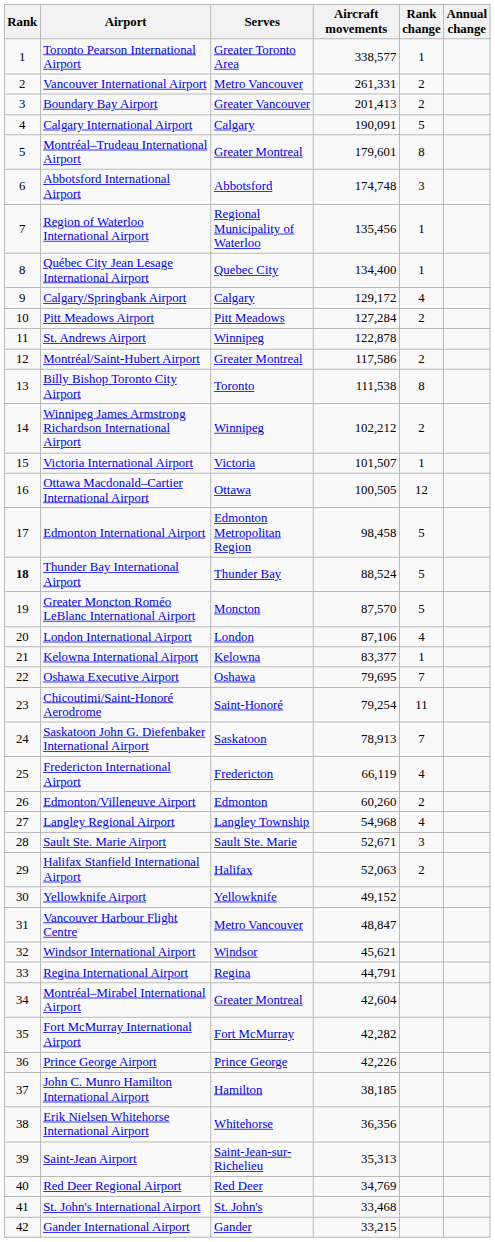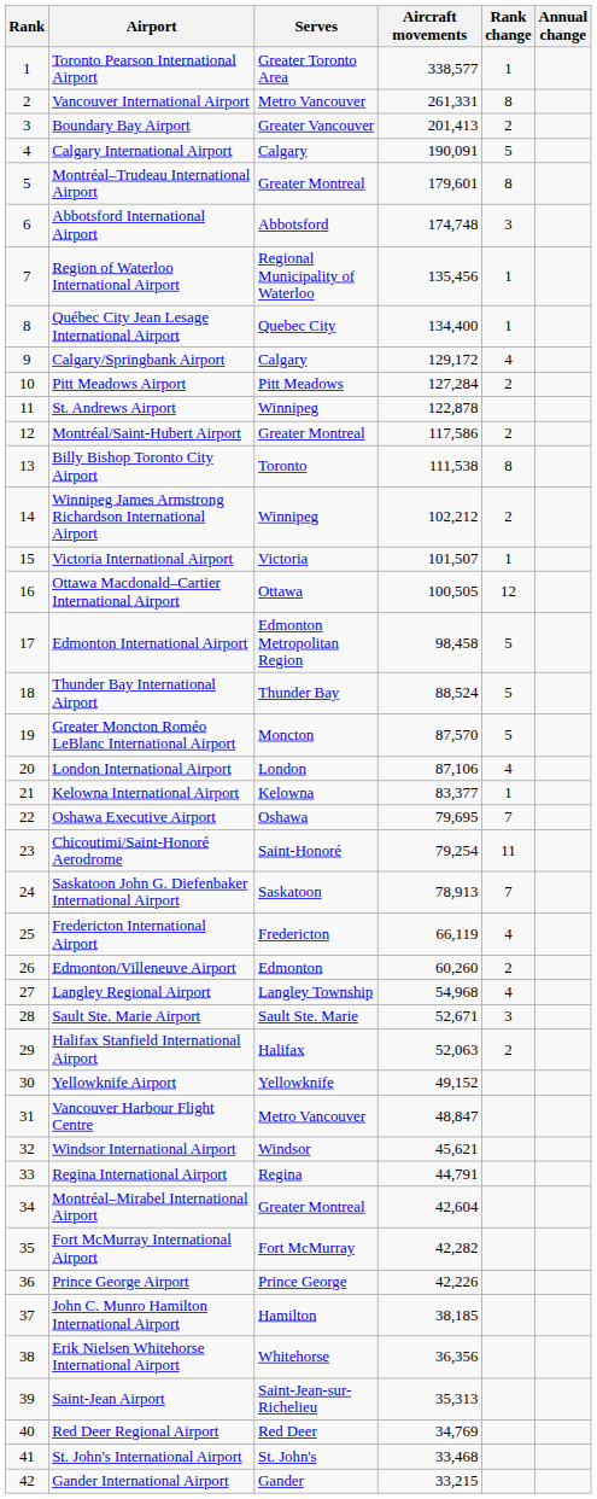 <table class="wikitable sortable">
 <tr>
 <th>Rank</th>
 <th>Airport</th>
 <th>Serves</th>
 <th style="width:100px">Aircraft<br>movements</th>
 <th data-sort-type=number>Rank<br>change</th>
 <th data-sort-type=number>Annual<br>change</th>
 </tr>
 <tr>
 <td style="text-align:center;">1</td>
 <td><a href='#'>Toronto Pearson International Airport</a></td>
 <td><a href='#'>Greater Toronto Area</a></td>
 <td align="right">338,577</td>
 <td style="text-align:center;">1 </td>
 <td align="right"></td>
 </tr>
 <tr>
 <td style="text-align:center;">2</td>
 <td><a href='#'>Vancouver International Airport</a></td>
 <td><a href='#'>Metro Vancouver</a></td>
 <td align="right">261,331</td>
-<td style="text-align:center;">2 </td>
+<td style="text-align:center;">8 </td>
 <td align="right"></td>
 </tr>
 <tr>
 <td style="text-align:center;">3</td>
 <td><a href='#'>Boundary Bay Airport</a></td>
 <td><a href='#'>Greater Vancouver</a></td>
 <td align="right">201,413</td>
 <td style="text-align:center;">2 </td>
 <td align="right"></td>
 </tr>
 <tr>
 <td style="text-align:center;">4</td>
 <td><a href='#'>Calgary International Airport</a></td>
 <td><a href='#'>Calgary</a></td>
 <td align="right">190,091</td>
 <td style="text-align:center;">5 </td>
 <td align="right"></td>
 </tr>
 <tr>
 <td style="text-align:center;">5</td>
 <td><a href='#'>Montréal–Trudeau International Airport</a></td>
 <td><a href='#'>Greater Montreal</a></td>
 <td align="right">179,601</td>
 <td style="text-align:center;">8 </td>
 <td align="right"></td>
 </tr>
 <tr>
 <td style="text-align:center;">6</td>
 <td><a href='#'>Abbotsford International Airport</a></td>
 <td><a href='#'>Abbotsford</a></td>
 <td align="right">174,748</td>
 <td style="text-align:center;">3 </td>
 <td align="right"></td>
 </tr>
 <tr>
 <td style="text-align:center;">7</td>
 <td><a href='#'>Region of Waterloo International Airport</a></td>
 <td><a href='#'>Regional Municipality of Waterloo</a></td>
 <td align="right">135,456</td>
 <td style="text-align:center;">1 </td>
 <td align="right"></td>
 </tr>
 <tr>
 <td style="text-align:center;">8</td>
 <td><a href='#'>Québec City Jean Lesage International Airport</a></td>
 <td><a href='#'>Quebec City</a></td>
 <td align="right">134,400</td>
 <td style="text-align:center;">1 </td>
 <td align="right"></td>
 </tr>
 <tr>
 <td style="text-align:center;">9</td>
 <td><a href='#'>Calgary/Springbank Airport</a></td>
 <td><a href='#'>Calgary</a></td>
 <td align="right">129,172</td>
 <td style="text-align:center;">4 </td>
 <td align="right"></td>
 </tr>
 <tr>
 <td style="text-align:center;">10</td>
 <td><a href='#'>Pitt Meadows Airport</a></td>
 <td><a href='#'>Pitt Meadows</a></td>
 <td align="right">127,284</td>
 <td style="text-align:center;">2 </td>
 <td align="right"></td>
 </tr>
 <tr>
 <td style="text-align:center;">11</td>
 <td><a href='#'>St. Andrews Airport</a></td>
 <td><a href='#'>Winnipeg</a></td>
 <td align="right">122,878</td>
 <td style="text-align:center;"></td>
 <td align="right"></td>
 </tr>
 <tr>
 <td style="text-align:center;">12</td>
 <td><a href='#'>Montréal/Saint-Hubert Airport</a></td>
 <td><a href='#'>Greater Montreal</a></td>
 <td align="right">117,586</td>
 <td style="text-align:center;">2 </td>
 <td align="right"></td>
 </tr>
 <tr>
 <td style="text-align:center;">13</td>
 <td><a href='#'>Billy Bishop Toronto City Airport</a></td>
 <td><a href='#'>Toronto</a></td>
 <td align="right">111,538</td>
 <td style="text-align:center;">8 </td>
 <td align="right"></td>
 </tr>
 <tr>
 <td style="text-align:center;">14</td>
 <td><a href='#'>Winnipeg James Armstrong Richardson International Airport</a></td>
 <td><a href='#'>Winnipeg</a></td>
 <td align="right">102,212</td>
 <td style="text-align:center;">2 </td>
 <td align="right"></td>
 </tr>
 <tr>
 <td style="text-align:center;">15</td>
 <td><a href='#'>Victoria International Airport</a></td>
 <td><a href='#'>Victoria</a></td>
 <td align="right">101,507</td>
 <td style="text-align:center;">1 </td>
 <td align="right"></td>
 </tr>
 <tr>
 <td style="text-align:center;">16</td>
 <td><a href='#'>Ottawa Macdonald–Cartier International Airport</a></td>
 <td><a href='#'>Ottawa</a></td>
 <td align="right">100,505</td>
 <td style="text-align:center;">12 </td>
 <td align="right"></td>
 </tr>
 <tr>
 <td style="text-align:center;">17</td>
 <td><a href='#'>Edmonton International Airport</a></td>
 <td><a href='#'>Edmonton Metropolitan Region</a></td>
 <td align="right">98,458</td>
 <td style="text-align:center;">5 </td>
 <td align="right"></td>
 </tr>
 <tr>
-<td style="text-align:center;"><strong>18</strong></td>
+<td style="text-align:center;">18</td>
 <td><a href='#'>Thunder Bay International Airport</a></td>
 <td><a href='#'>Thunder Bay</a></td>
 <td align="right">88,524</td>
 <td style="text-align:center;">5 </td>
 <td align="right"></td>
 </tr>
 <tr>
 <td style="text-align:center;">19</td>
 <td><a href='#'>Greater Moncton Roméo LeBlanc International Airport</a></td>
 <td><a href='#'>Moncton</a></td>
 <td align="right">87,570</td>
 <td style="text-align:center;">5 </td>
 <td align="right"></td>
 </tr>
 <tr>
 <td style="text-align:center;">20</td>
 <td><a href='#'>London International Airport</a></td>
 <td><a href='#'>London</a></td>
 <td align="right">87,106</td>
 <td style="text-align:center;">4 </td>
 <td align="right"></td>
 </tr>
 <tr>
 <td style="text-align:center;">21</td>
 <td><a href='#'>Kelowna International Airport</a></td>
 <td><a href='#'>Kelowna</a></td>
 <td align="right">83,377</td>
 <td style="text-align:center;">1 </td>
 <td align="right"></td>
 </tr>
 <tr>
 <td style="text-align:center;">22</td>
 <td><a href='#'>Oshawa Executive Airport</a></td>
 <td><a href='#'>Oshawa</a></td>
 <td align="right">79,695</td>
 <td style="text-align:center;">7 </td>
 <td align="right"></td>
 </tr>
 <tr>
 <td style="text-align:center;">23</td>
 <td><a href='#'>Chicoutimi/Saint-Honoré Aerodrome</a></td>
 <td><a href='#'>Saint-Honoré</a></td>
 <td align="right">79,254</td>
 <td style="text-align:center;">11 </td>
 <td align="right"></td>
 </tr>
 <tr>
 <td style="text-align:center;">24</td>
 <td><a href='#'>Saskatoon John G. Diefenbaker International Airport</a></td>
 <td><a href='#'>Saskatoon</a></td>
 <td align="right">78,913</td>
 <td style="text-align:center;">7 </td>
 <td align="right"></td>
 </tr>
 <tr>
 <td style="text-align:center;">25</td>
 <td><a href='#'>Fredericton International Airport</a></td>
 <td><a href='#'>Fredericton</a></td>
 <td align="right">66,119</td>
 <td style="text-align:center;">4 </td>
 <td align="right"></td>
 </tr>
 <tr>
 <td style="text-align:center;">26</td>
 <td><a href='#'>Edmonton/Villeneuve Airport</a></td>
 <td><a href='#'>Edmonton</a></td>
 <td align="right">60,260</td>
 <td style="text-align:center;">2 </td>
 <td align="right"></td>
 </tr>
 <tr>
 <td style="text-align:center;">27</td>
 <td><a href='#'>Langley Regional Airport</a></td>
 <td><a href='#'>Langley Township</a></td>
 <td align="right">54,968</td>
 <td style="text-align:center;">4 </td>
 <td align="right"></td>
 </tr>
 <tr>
 <td style="text-align:center;">28</td>
 <td><a href='#'>Sault Ste. Marie Airport</a></td>
 <td><a href='#'>Sault Ste. Marie</a></td>
 <td align="right">52,671</td>
 <td style="text-align:center;">3 </td>
 <td align="right"></td>
 </tr>
 <tr>
 <td style="text-align:center;">29</td>
 <td><a href='#'>Halifax Stanfield International Airport</a></td>
 <td><a href='#'>Halifax</a></td>
 <td align="right">52,063</td>
 <td style="text-align:center;">2 </td>
 <td align="right"></td>
 </tr>
 <tr>
 <td style="text-align:center;">30</td>
 <td><a href='#'>Yellowknife Airport</a></td>
 <td><a href='#'>Yellowknife</a></td>
 <td align="right">49,152</td>
 <td style="text-align:center;"></td>
 <td align="right"></td>
 </tr>
 <tr>
 <td style="text-align:center;">31</td>
 <td><a href='#'>Vancouver Harbour Flight Centre</a></td>
 <td><a href='#'>Metro Vancouver</a></td>
 <td align="right">48,847</td>
 <td style="text-align:center;"></td>
 <td align="right"></td>
 </tr>
 <tr>
 <td style="text-align:center;">32</td>
 <td><a href='#'>Windsor International Airport</a></td>
 <td><a href='#'>Windsor</a></td>
 <td align="right">45,621</td>
 <td style="text-align:center;"></td>
 <td align="right"></td>
 </tr>
 <tr>
 <td style="text-align:center;">33</td>
 <td><a href='#'>Regina International Airport</a></td>
 <td><a href='#'>Regina</a></td>
 <td align="right">44,791</td>
 <td style="text-align:center;"></td>
 <td align="right"></td>
 </tr>
 <tr>
 <td style="text-align:center;">34</td>
 <td><a href='#'>Montréal–Mirabel International Airport</a></td>
 <td><a href='#'>Greater Montreal</a></td>
 <td align="right">42,604</td>
 <td style="text-align:center;"></td>
 <td align="right"></td>
 </tr>
 <tr>
 <td style="text-align:center;">35</td>
 <td><a href='#'>Fort McMurray International Airport</a></td>
 <td><a href='#'>Fort McMurray</a></td>
 <td align="right">42,282</td>
 <td style="text-align:center;"></td>
 <td align="right"></td>
 </tr>
 <tr>
 <td style="text-align:center;">36</td>
 <td><a href='#'>Prince George Airport</a></td>
 <td><a href='#'>Prince George</a></td>
 <td align="right">42,226</td>
 <td style="text-align:center;"></td>
 <td align="right"></td>
 </tr>
 <tr>
 <td style="text-align:center;">37</td>
 <td><a href='#'>John C. Munro Hamilton International Airport</a></td>
 <td><a href='#'>Hamilton</a></td>
 <td align="right">38,185</td>
 <td style="text-align:center;"></td>
 <td align="right"></td>
 </tr>
 <tr>
 <td style="text-align:center;">38</td>
 <td><a href='#'>Erik Nielsen Whitehorse International Airport</a></td>
 <td><a href='#'>Whitehorse</a></td>
 <td align="right">36,356</td>
 <td style="text-align:center;"></td>
 <td align="right"></td>
 </tr>
 <tr>
 <td style="text-align:center;">39</td>
 <td><a href='#'>Saint-Jean Airport</a></td>
 <td><a href='#'>Saint-Jean-sur-Richelieu</a></td>
 <td align="right">35,313</td>
 <td style="text-align:center;"></td>
 <td align="right"></td>
 </tr>
 <tr>
 <td style="text-align:center;">40</td>
 <td><a href='#'>Red Deer Regional Airport</a></td>
 <td><a href='#'>Red Deer</a></td>
 <td align="right">34,769</td>
 <td style="text-align:center;"></td>
 <td align="right"></td>
 </tr>
 <tr>
 <td style="text-align:center;">41</td>
 <td><a href='#'>St. John's International Airport</a></td>
 <td><a href='#'>St. John's</a></td>
 <td align="right">33,468</td>
 <td style="text-align:center;"></td>
 <td align="right"></td>
 </tr>
 <tr>
 <td style="text-align:center;">42</td>
 <td><a href='#'>Gander International Airport</a></td>
 <td><a href='#'>Gander</a></td>
 <td align="right">33,215</td>
 <td style="text-align:center;"></td>
 <td align="right"></td>
 </tr>
 </table>
